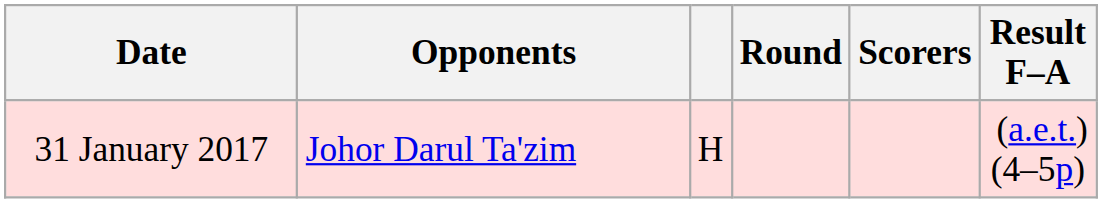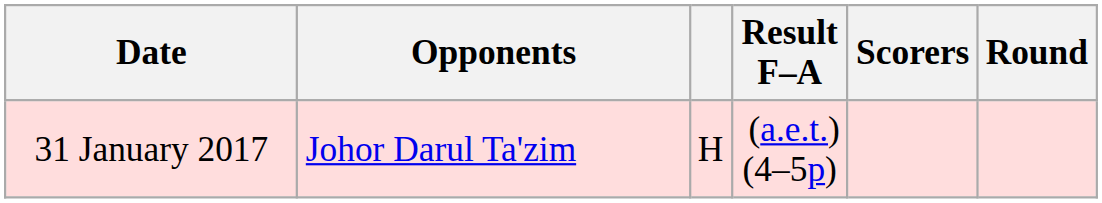 <table class="wikitable" style="text-align:center">
 <tr>
 <th width="125">Date</th>
 <th width="170">Opponents</th>
 <th></th>
+<th>Result<br>F–A</th>
+<th>Scorers</th>
 <th>Round</th>
-<th>Scorers</th>
-<th>Result<br>F–A</th>
 </tr>
 <tr bgcolor="#ffdddd">
 <td>31 January 2017</td>
 <td align="left"> <a href='#'>Johor Darul Ta'zim</a></td>
 <td>H</td>
+<td> (<a href='#'>a.e.t.</a>)<br>(4–5<a href='#'>p</a>)</td>
 <td></td>
 <td></td>
-<td> (<a href='#'>a.e.t.</a>)<br>(4–5<a href='#'>p</a>)</td>
 </tr>
 </table>
